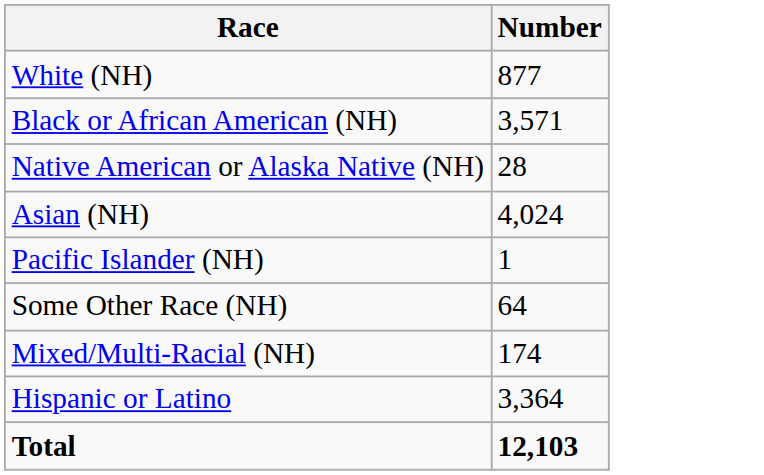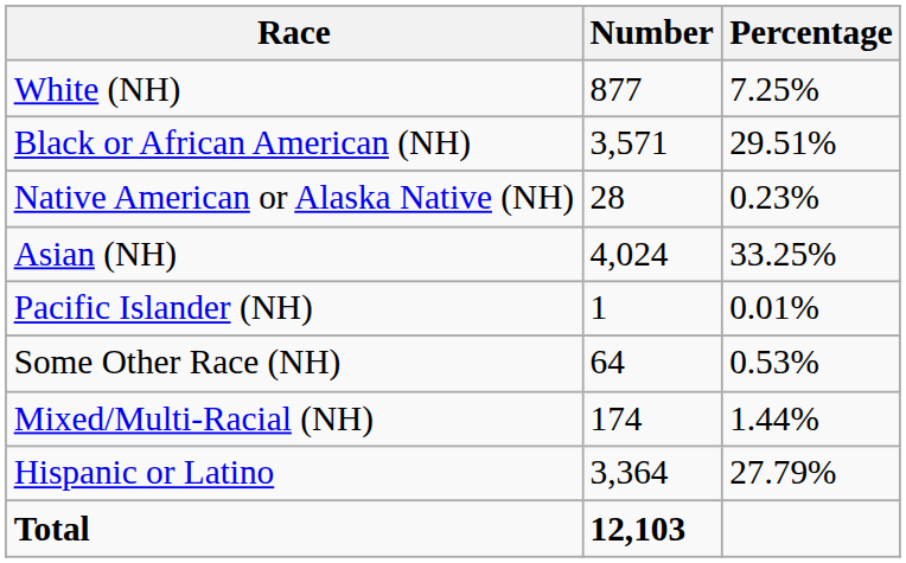 <table class="wikitable">
 <tr>
 <th>Race</th>
 <th>Number</th>
+<th>Percentage</th>
 </tr>
 <tr>
 <td><a href='#'>White</a> (NH)</td>
 <td>877</td>
+<td>7.25%</td>
 </tr>
 <tr>
 <td><a href='#'>Black or African American</a> (NH)</td>
 <td>3,571</td>
+<td>29.51%</td>
 </tr>
 <tr>
 <td><a href='#'>Native American</a> or <a href='#'>Alaska Native</a> (NH)</td>
 <td>28</td>
+<td>0.23%</td>
 </tr>
 <tr>
 <td><a href='#'>Asian</a> (NH)</td>
 <td>4,024</td>
+<td>33.25%</td>
 </tr>
 <tr>
 <td><a href='#'>Pacific Islander</a> (NH)</td>
 <td>1</td>
+<td>0.01%</td>
 </tr>
 <tr>
 <td>Some Other Race (NH)</td>
 <td>64</td>
+<td>0.53%</td>
 </tr>
 <tr>
 <td><a href='#'>Mixed/Multi-Racial</a> (NH)</td>
 <td>174</td>
+<td>1.44%</td>
 </tr>
 <tr>
 <td><a href='#'>Hispanic or Latino</a></td>
 <td>3,364</td>
+<td>27.79%</td>
 </tr>
 <tr>
 <td><strong>Total</strong></td>
 <td><strong>12,103</strong></td>
+<td></td>
 </tr>
 </table>
